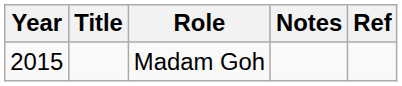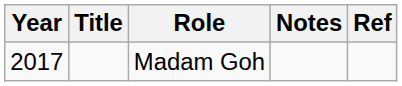 <table class="wikitable sortable">
 <tr>
 <th>Year</th>
 <th>Title</th>
 <th>Role</th>
 <th class="unsortable">Notes</th>
 <th class="unsortable">Ref</th>
 </tr>
 <tr>
-<td>2015</td>
+<td>2017</td>
 <td></td>
 <td>Madam Goh</td>
 <td></td>
 <td></td>
 </tr>
 </table>
